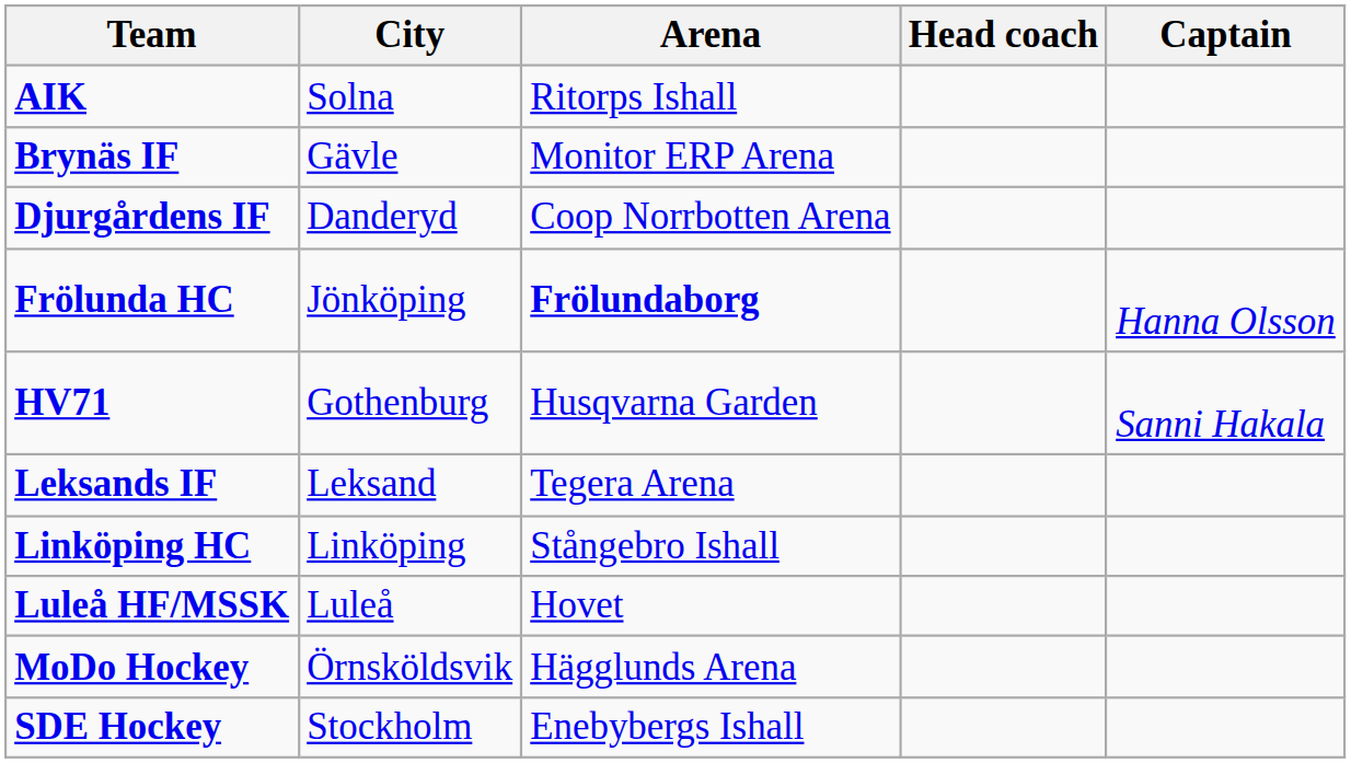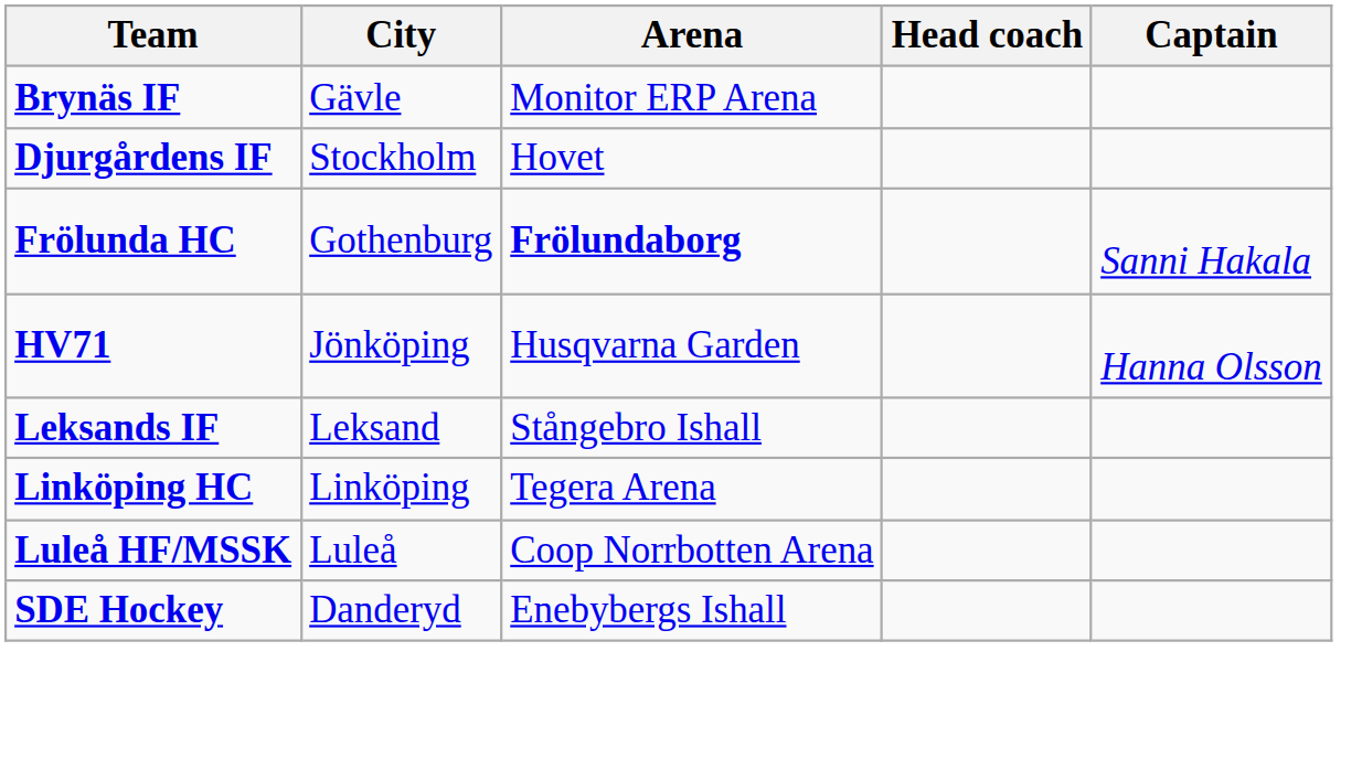 <table class="wikitable sortable">
 <tr>
 <th>Team</th>
 <th>City</th>
 <th>Arena</th>
 <th>Head coach</th>
 <th>Captain</th>
-</tr>
-<tr>
-<td><strong><a href='#'>AIK</a></strong></td>
-<td> <a href='#'>Solna</a></td>
-<td><a href='#'>Ritorps Ishall</a></td>
-<td></td>
-<td></td>
 </tr>
 <tr>
 <td><strong><a href='#'>Brynäs IF</a></strong></td>
 <td> <a href='#'>Gävle</a></td>
 <td><a href='#'>Monitor ERP Arena</a></td>
 <td></td>
 <td></td>
 </tr>
 <tr>
 <td><strong><a href='#'>Djurgårdens IF</a></strong></td>
-<td> <a href='#'>Danderyd</a></td>
-<td><a href='#'>Coop Norrbotten Arena</a></td>
+<td> <a href='#'>Stockholm</a></td>
+<td><a href='#'>Hovet</a></td>
 <td></td>
 <td></td>
 </tr>
 <tr>
 <td><strong><a href='#'>Frölunda HC</a></strong></td>
+<td> <a href='#'>Gothenburg</a></td>
+<td><strong><a href='#'>Frölundaborg</a></strong></td>
+<td></td>
+<td><br><em><a href='#'>Sanni Hakala</a></em></td>
+</tr>
+<tr>
+<td><strong><a href='#'>HV71</a></strong></td>
 <td> <a href='#'>Jönköping</a></td>
-<td><strong><a href='#'>Frölundaborg</a></strong></td>
+<td><a href='#'>Husqvarna Garden</a></td>
 <td></td>
 <td><br><em><a href='#'>Hanna Olsson</a></em></td>
 </tr>
 <tr>
-<td><strong><a href='#'>HV71</a></strong></td>
-<td> <a href='#'>Gothenburg</a></td>
-<td><a href='#'>Husqvarna Garden</a></td>
-<td></td>
-<td><br><em><a href='#'>Sanni Hakala</a></em></td>
-</tr>
-<tr>
 <td><strong><a href='#'>Leksands IF</a></strong></td>
 <td> <a href='#'>Leksand</a></td>
-<td><a href='#'>Tegera Arena</a></td>
+<td><a href='#'>Stångebro Ishall</a></td>
 <td></td>
 <td></td>
 </tr>
 <tr>
 <td><strong><a href='#'>Linköping HC</a></strong></td>
 <td> <a href='#'>Linköping</a></td>
-<td><a href='#'>Stångebro Ishall</a></td>
+<td><a href='#'>Tegera Arena</a></td>
 <td></td>
 <td></td>
 </tr>
 <tr>
 <td><strong><a href='#'>Luleå HF/MSSK</a></strong></td>
 <td> <a href='#'>Luleå</a></td>
-<td><a href='#'>Hovet</a></td>
-<td></td>
-<td></td>
-</tr>
-<tr>
-<td><strong><a href='#'>MoDo Hockey</a></strong></td>
-<td> <a href='#'>Örnsköldsvik</a></td>
-<td><a href='#'>Hägglunds Arena</a></td>
+<td><a href='#'>Coop Norrbotten Arena</a></td>
 <td></td>
 <td></td>
 </tr>
 <tr>
 <td><strong><a href='#'>SDE Hockey</a></strong></td>
-<td> <a href='#'>Stockholm</a></td>
+<td> <a href='#'>Danderyd</a></td>
 <td><a href='#'>Enebybergs Ishall</a></td>
 <td></td>
 <td></td>
 </tr>
 </table>
